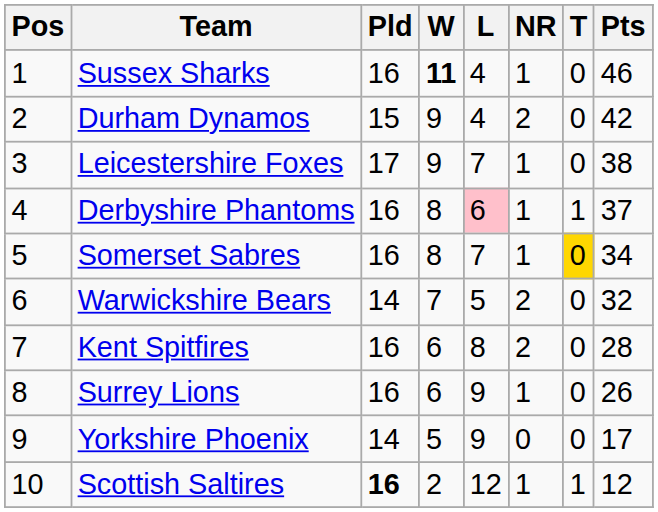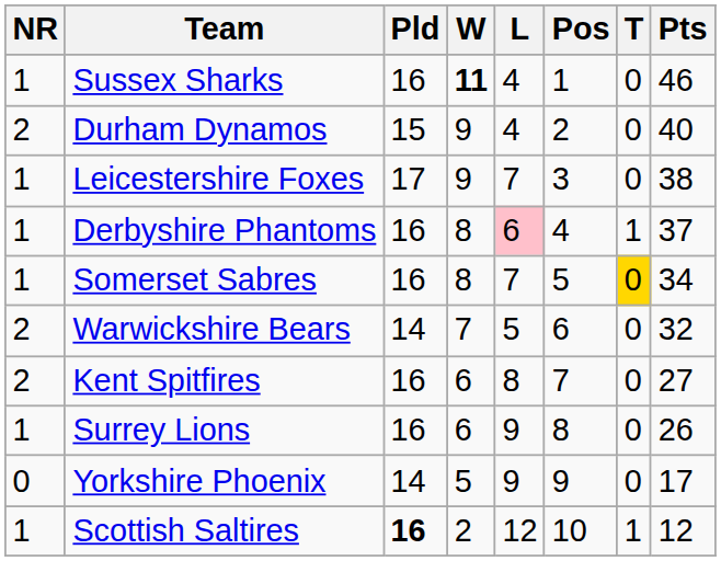 <table class="wikitable">
 <tr>
-<th>Pos</th>
+<th>NR</th>
 <th>Team</th>
 <th>Pld</th>
 <th>W</th>
 <th>L</th>
-<th>NR</th>
+<th>Pos</th>
 <th>T</th>
 <th>Pts</th>
 </tr>
 <tr>
 <td>1</td>
 <td><a href='#'>Sussex Sharks</a></td>
 <td>16</td>
 <td><strong>11</strong></td>
 <td>4</td>
 <td>1</td>
 <td>0</td>
 <td>46</td>
 </tr>
 <tr>
 <td>2</td>
 <td><a href='#'>Durham Dynamos</a></td>
 <td>15</td>
 <td>9</td>
 <td>4</td>
 <td>2</td>
 <td>0</td>
-<td>42</td>
+<td>40</td>
 </tr>
 <tr>
-<td>3</td>
+<td>1</td>
 <td><a href='#'>Leicestershire Foxes</a></td>
 <td>17</td>
 <td>9</td>
 <td>7</td>
-<td>1</td>
+<td>3</td>
 <td>0</td>
 <td>38</td>
 </tr>
 <tr>
-<td>4</td>
+<td>1</td>
 <td><a href='#'>Derbyshire Phantoms</a></td>
 <td>16</td>
 <td>8</td>
 <td style="background: pink;">6</td>
-<td>1</td>
+<td>4</td>
 <td>1</td>
 <td>37</td>
 </tr>
 <tr>
-<td>5</td>
+<td>1</td>
 <td><a href='#'>Somerset Sabres</a></td>
 <td>16</td>
 <td>8</td>
 <td>7</td>
-<td>1</td>
+<td>5</td>
 <td style="background: gold;">0</td>
 <td>34</td>
 </tr>
 <tr>
-<td>6</td>
+<td>2</td>
 <td><a href='#'>Warwickshire Bears</a></td>
 <td>14</td>
 <td>7</td>
 <td>5</td>
-<td>2</td>
+<td>6</td>
 <td>0</td>
 <td>32</td>
 </tr>
 <tr>
-<td>7</td>
+<td>2</td>
 <td><a href='#'>Kent Spitfires</a></td>
 <td>16</td>
 <td>6</td>
 <td>8</td>
-<td>2</td>
+<td>7</td>
 <td>0</td>
-<td>28</td>
+<td>27</td>
 </tr>
 <tr>
-<td>8</td>
+<td>1</td>
 <td><a href='#'>Surrey Lions</a></td>
 <td>16</td>
 <td>6</td>
 <td>9</td>
-<td>1</td>
+<td>8</td>
 <td>0</td>
 <td>26</td>
 </tr>
 <tr>
-<td>9</td>
+<td>0</td>
 <td><a href='#'>Yorkshire Phoenix</a></td>
 <td>14</td>
 <td>5</td>
 <td>9</td>
-<td>0</td>
+<td>9</td>
 <td>0</td>
 <td>17</td>
 </tr>
 <tr>
-<td>10</td>
+<td>1</td>
 <td><a href='#'>Scottish Saltires</a></td>
 <td><strong>16</strong></td>
 <td>2</td>
 <td>12</td>
-<td>1</td>
+<td>10</td>
 <td>1</td>
 <td>12</td>
 </tr>
 </table>
